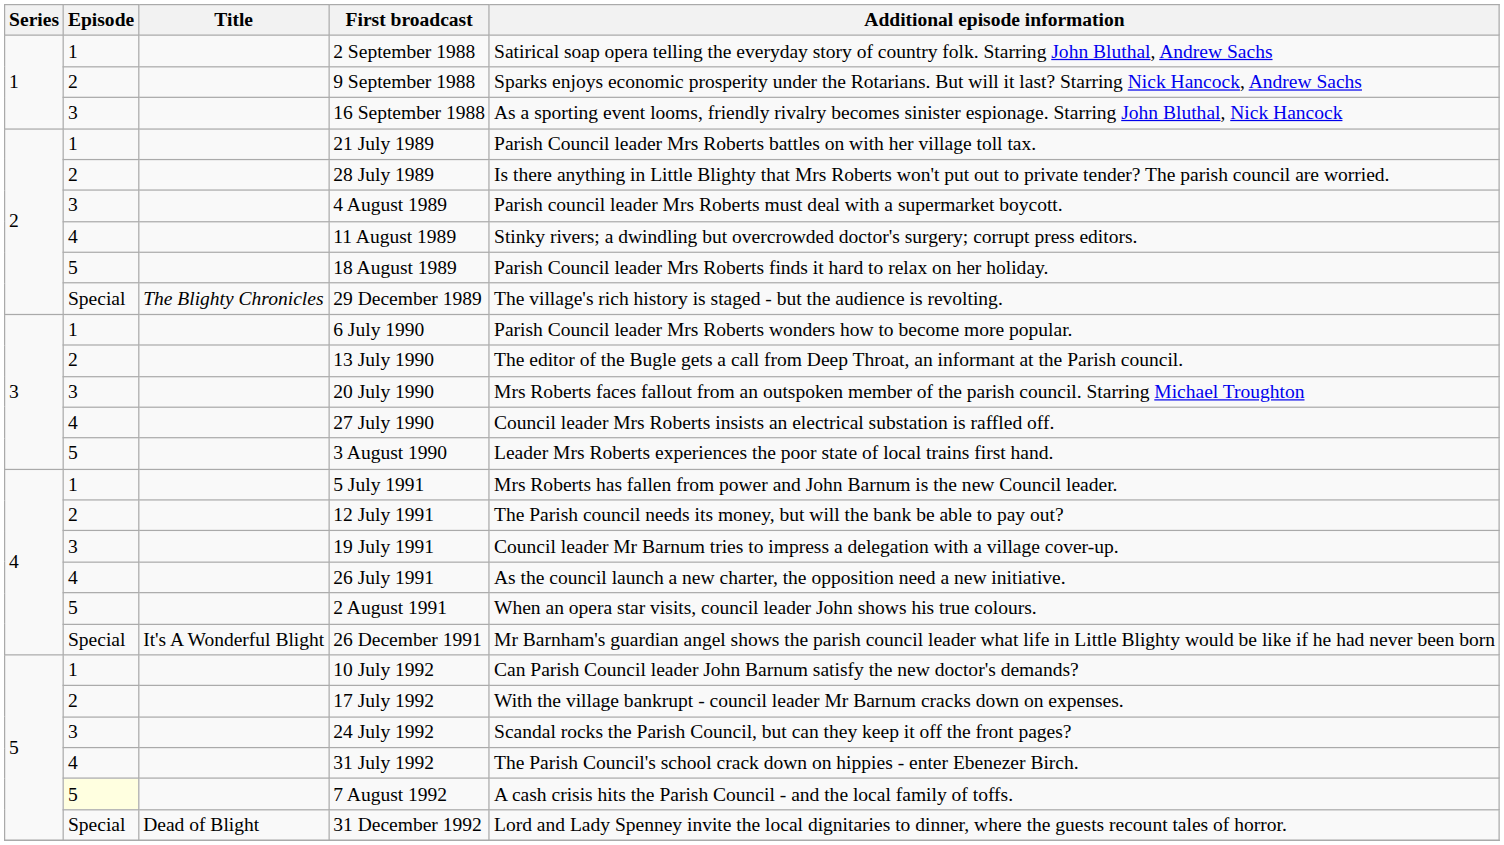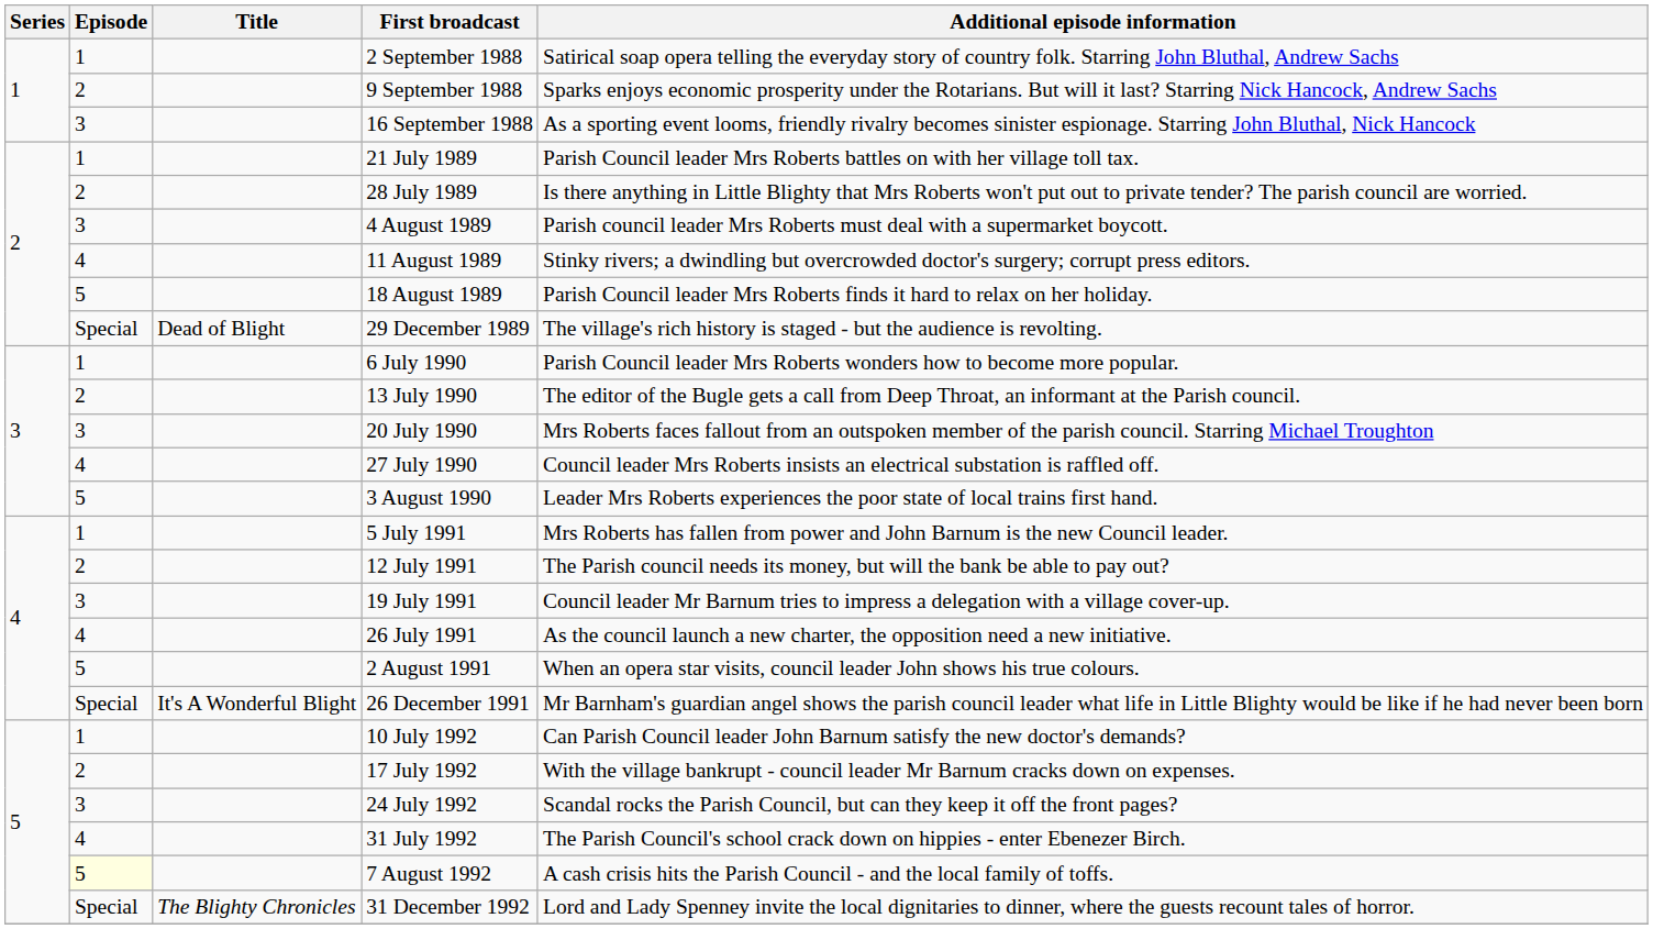 <table class="wikitable">
 <tr>
 <th>Series</th>
 <th>Episode</th>
 <th>Title</th>
 <th>First broadcast</th>
 <th>Additional episode information</th>
 </tr>
 <tr>
 <td rowspan="3">1</td>
 <td>1</td>
 <td></td>
 <td>2 September 1988</td>
 <td>Satirical soap opera telling the everyday story of country folk. Starring <a href='#'>John Bluthal</a>, <a href='#'>Andrew Sachs</a></td>
 </tr>
 <tr>
 <td>2</td>
 <td></td>
 <td>9 September 1988</td>
 <td>Sparks enjoys economic prosperity under the Rotarians. But will it last? Starring <a href='#'>Nick Hancock</a>, <a href='#'>Andrew Sachs</a></td>
 </tr>
 <tr>
 <td>3</td>
 <td></td>
 <td>16 September 1988</td>
 <td>As a sporting event looms, friendly rivalry becomes sinister espionage. Starring <a href='#'>John Bluthal</a>, <a href='#'>Nick Hancock</a></td>
 </tr>
 <tr>
 <td rowspan="6">2</td>
 <td>1</td>
 <td></td>
 <td>21 July 1989</td>
 <td>Parish Council leader Mrs Roberts battles on with her village toll tax.</td>
 </tr>
 <tr>
 <td>2</td>
 <td></td>
 <td>28 July 1989</td>
 <td>Is there anything in Little Blighty that Mrs Roberts won't put out to private tender? The parish council are worried.</td>
 </tr>
 <tr>
 <td>3</td>
 <td></td>
 <td>4 August 1989</td>
 <td>Parish council leader Mrs Roberts must deal with a supermarket boycott.</td>
 </tr>
 <tr>
 <td>4</td>
 <td></td>
 <td>11 August 1989</td>
 <td>Stinky rivers; a dwindling but overcrowded doctor's surgery; corrupt press editors.</td>
 </tr>
 <tr>
 <td>5</td>
 <td></td>
 <td>18 August 1989</td>
 <td>Parish Council leader Mrs Roberts finds it hard to relax on her holiday.</td>
 </tr>
 <tr>
 <td>Special</td>
-<td><em>The Blighty Chronicles</em></td>
+<td>Dead of Blight</td>
 <td>29 December 1989</td>
 <td>The village's rich history is staged - but the audience is revolting.</td>
 </tr>
 <tr>
 <td rowspan="5">3</td>
 <td>1</td>
 <td></td>
 <td>6 July 1990</td>
 <td>Parish Council leader Mrs Roberts wonders how to become more popular.</td>
 </tr>
 <tr>
 <td>2</td>
 <td></td>
 <td>13 July 1990</td>
 <td>The editor of the Bugle gets a call from Deep Throat, an informant at the Parish council.</td>
 </tr>
 <tr>
 <td>3</td>
 <td></td>
 <td>20 July 1990</td>
 <td>Mrs Roberts faces fallout from an outspoken member of the parish council. Starring <a href='#'>Michael Troughton</a></td>
 </tr>
 <tr>
 <td>4</td>
 <td></td>
 <td>27 July 1990</td>
 <td>Council leader Mrs Roberts insists an electrical substation is raffled off.</td>
 </tr>
 <tr>
 <td>5</td>
 <td></td>
 <td>3 August 1990</td>
 <td>Leader Mrs Roberts experiences the poor state of local trains first hand.</td>
 </tr>
 <tr>
 <td rowspan="6">4</td>
 <td>1</td>
 <td></td>
 <td>5 July 1991</td>
 <td>Mrs Roberts has fallen from power and John Barnum is the new Council leader.</td>
 </tr>
 <tr>
 <td>2</td>
 <td></td>
 <td>12 July 1991</td>
 <td>The Parish council needs its money, but will the bank be able to pay out?</td>
 </tr>
 <tr>
 <td>3</td>
 <td></td>
 <td>19 July 1991</td>
 <td>Council leader Mr Barnum tries to impress a delegation with a village cover-up.</td>
 </tr>
 <tr>
 <td>4</td>
 <td></td>
 <td>26 July 1991</td>
 <td>As the council launch a new charter, the opposition need a new initiative.</td>
 </tr>
 <tr>
 <td>5</td>
 <td></td>
 <td>2 August 1991</td>
 <td>When an opera star visits, council leader John shows his true colours.</td>
 </tr>
 <tr>
 <td>Special</td>
 <td>It's A Wonderful Blight</td>
 <td>26 December 1991</td>
 <td>Mr Barnham's guardian angel shows the parish council leader what life in Little Blighty would be like if he had never been born</td>
 </tr>
 <tr>
 <td rowspan="6">5</td>
 <td>1</td>
 <td></td>
 <td>10 July 1992</td>
 <td>Can Parish Council leader John Barnum satisfy the new doctor's demands?</td>
 </tr>
 <tr>
 <td>2</td>
 <td></td>
 <td>17 July 1992</td>
 <td>With the village bankrupt - council leader Mr Barnum cracks down on expenses.</td>
 </tr>
 <tr>
 <td>3</td>
 <td></td>
 <td>24 July 1992</td>
 <td>Scandal rocks the Parish Council, but can they keep it off the front pages?</td>
 </tr>
 <tr>
 <td>4</td>
 <td></td>
 <td>31 July 1992</td>
 <td>The Parish Council's school crack down on hippies - enter Ebenezer Birch.</td>
 </tr>
 <tr>
 <td style="background: lightyellow;">5</td>
 <td></td>
 <td>7 August 1992</td>
 <td>A cash crisis hits the Parish Council - and the local family of toffs.</td>
 </tr>
 <tr>
 <td>Special</td>
-<td>Dead of Blight</td>
+<td><em>The Blighty Chronicles</em></td>
 <td>31 December 1992</td>
 <td>Lord and Lady Spenney invite the local dignitaries to dinner, where the guests recount tales of horror.</td>
 </tr>
 <tr>
 </tr>
 </table>
